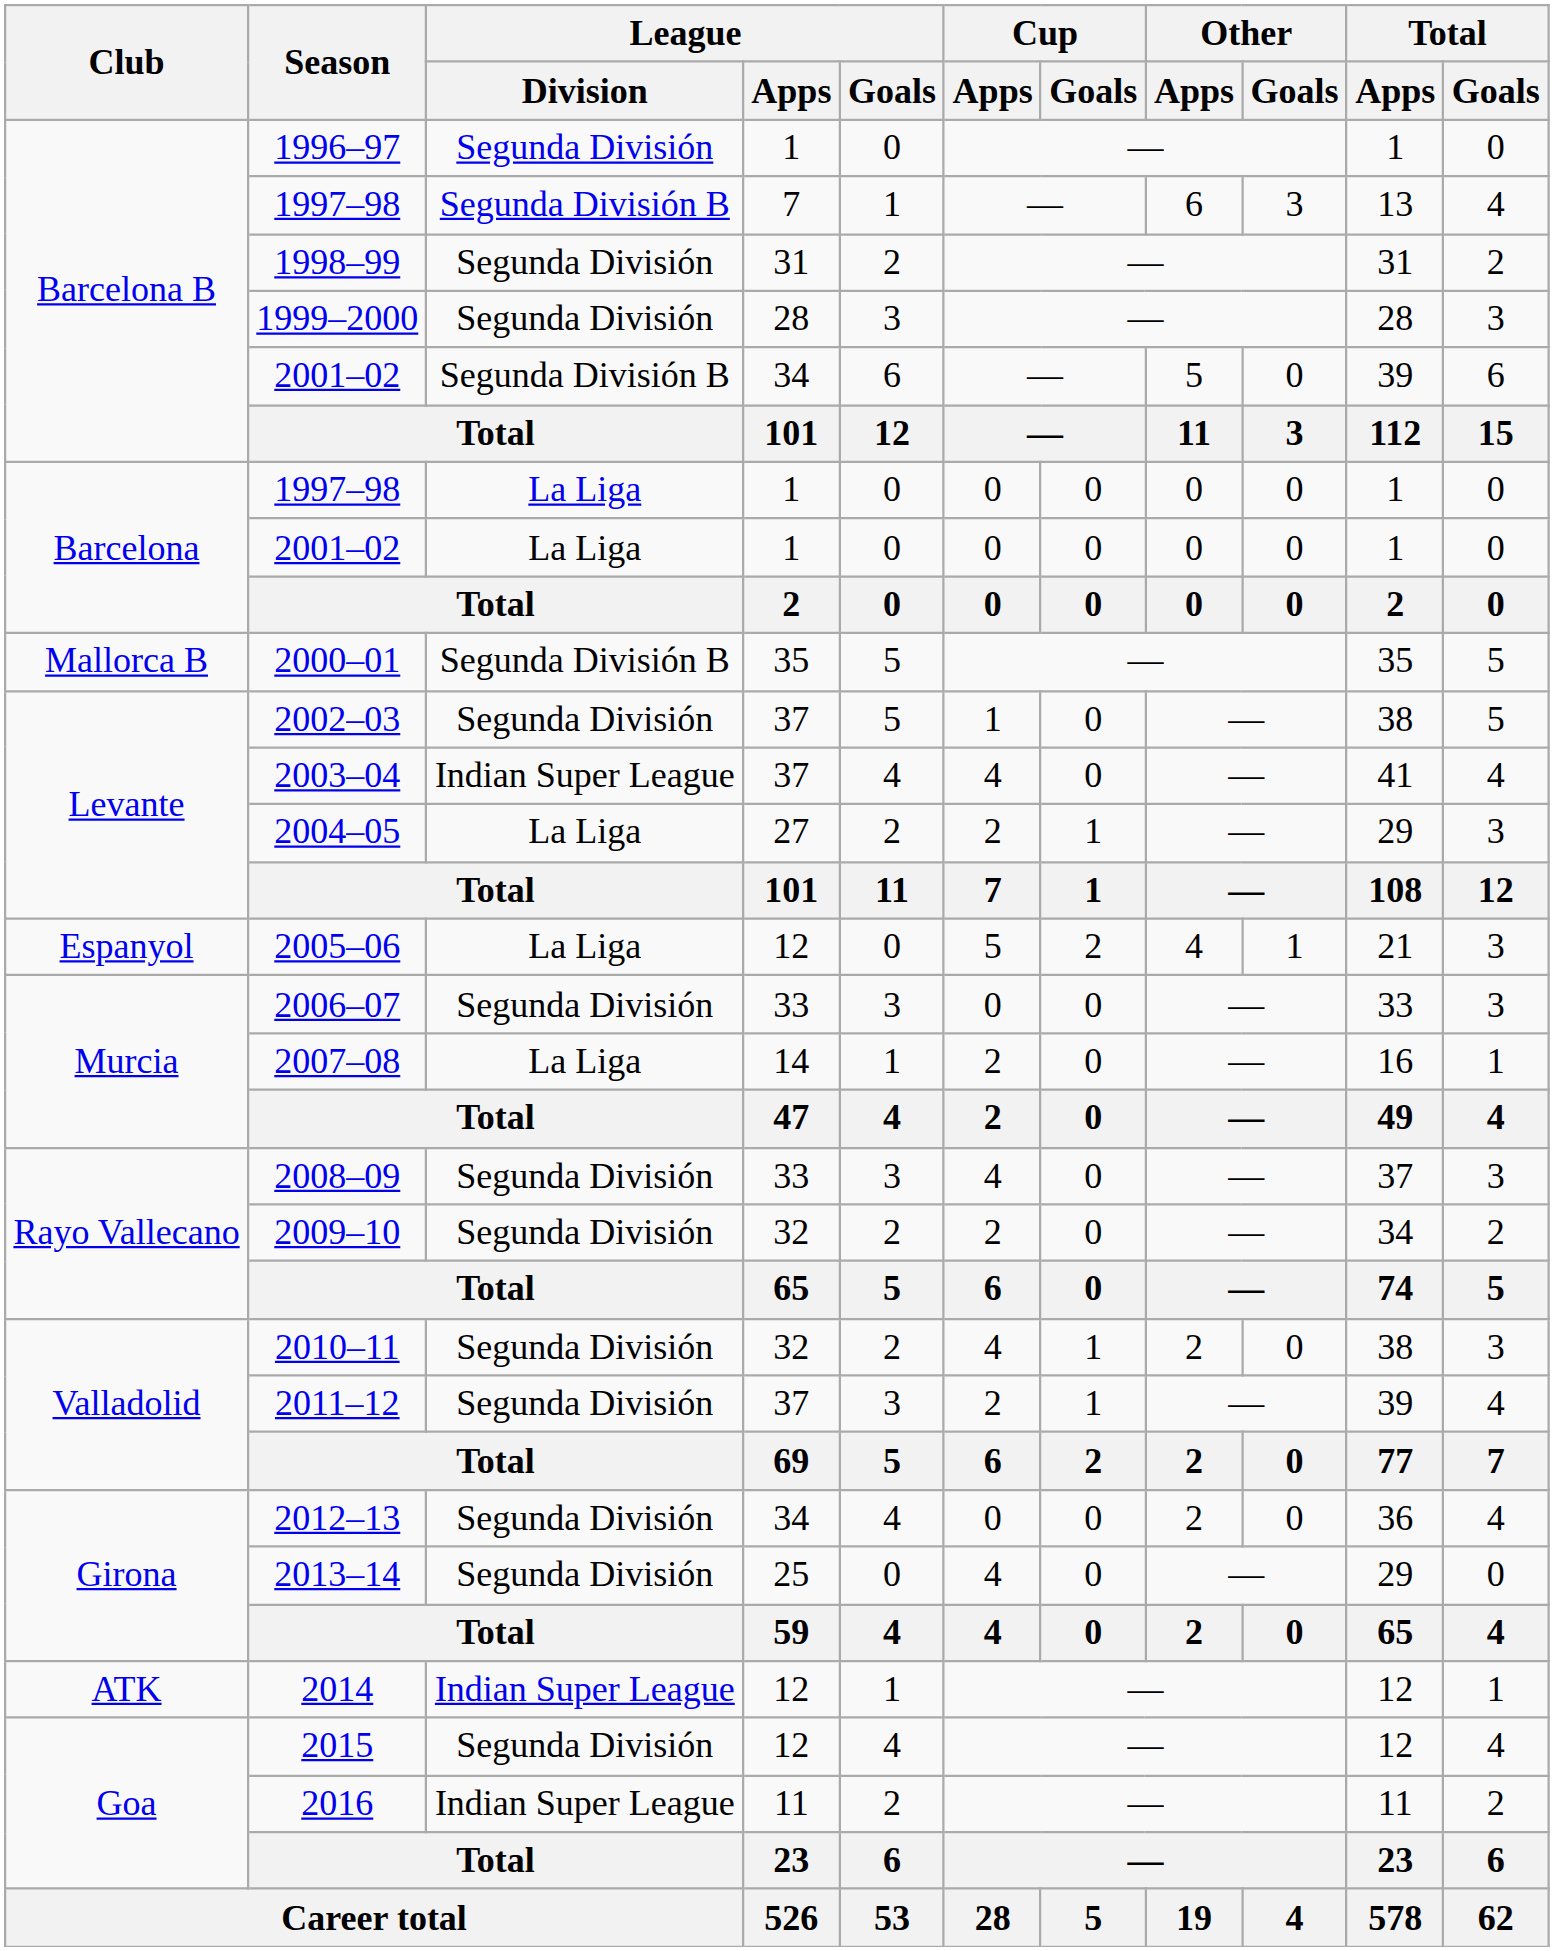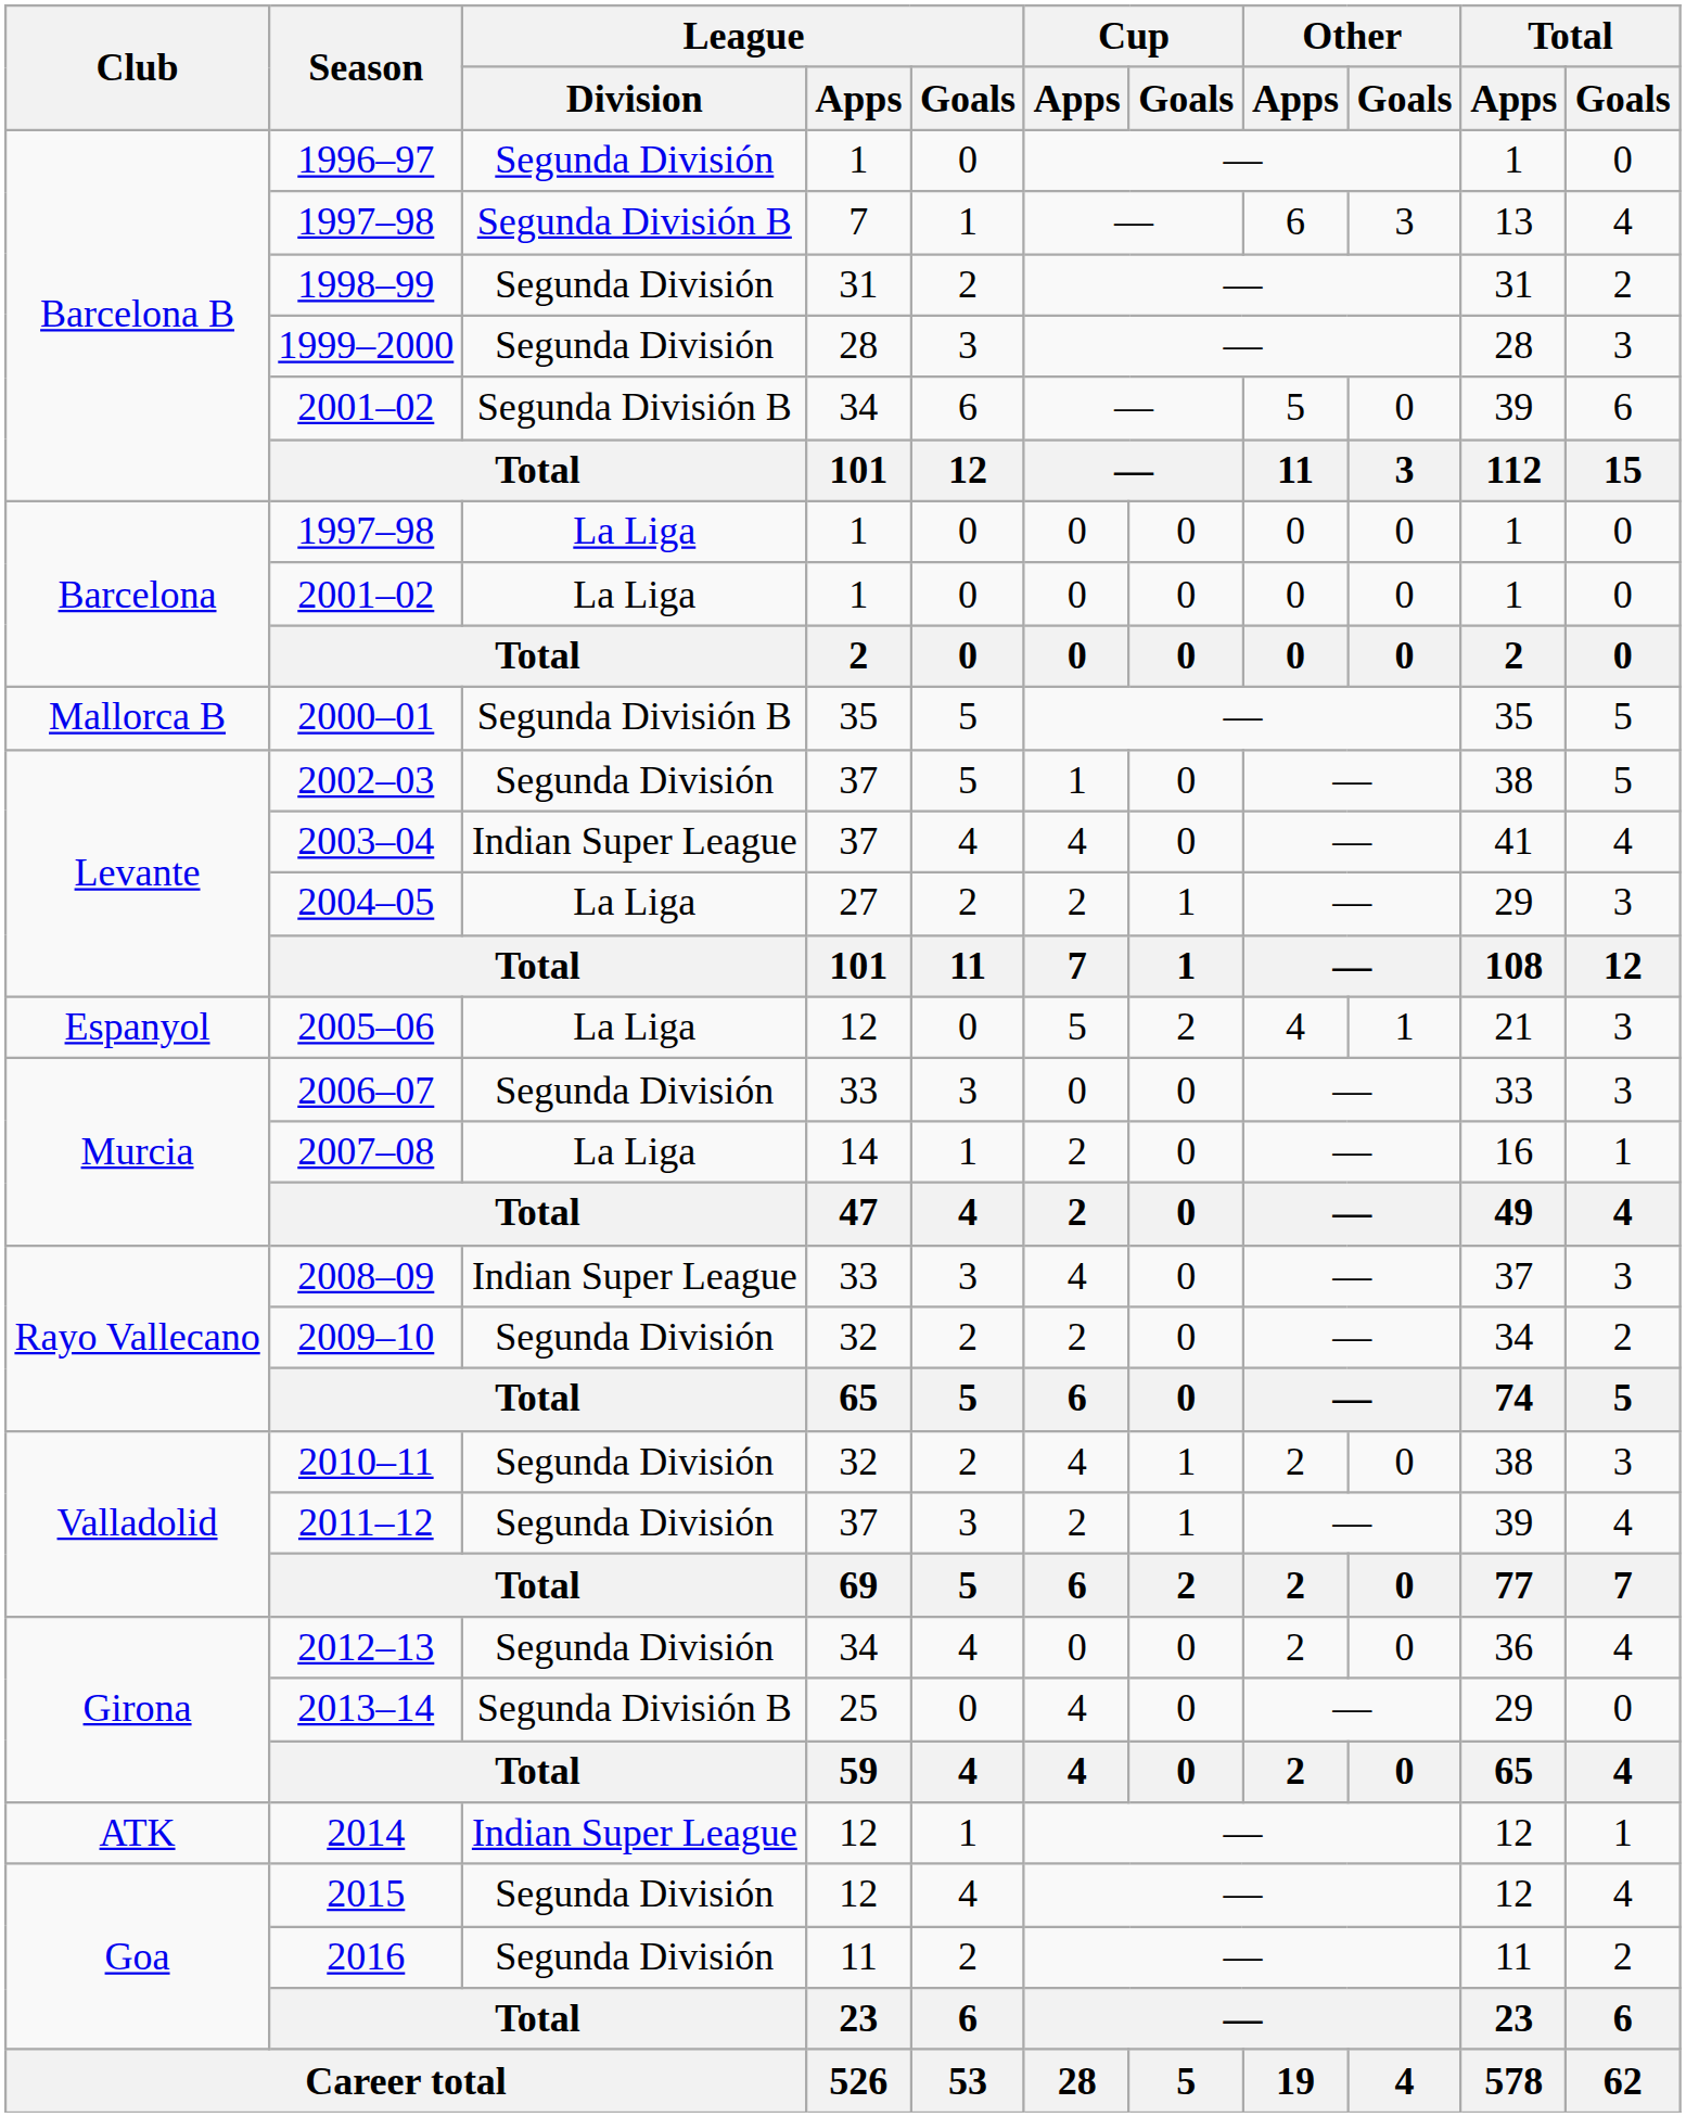 <table class="wikitable" style="text-align: center;">
 <tr>
 <th rowspan="2">Club</th>
 <th rowspan="2">Season</th>
 <th colspan="3">League</th>
 <th colspan="2">Cup</th>
 <th colspan="2">Other</th>
 <th colspan="2">Total</th>
 </tr>
 <tr>
 <th>Division</th>
 <th>Apps</th>
 <th>Goals</th>
 <th>Apps</th>
 <th>Goals</th>
 <th>Apps</th>
 <th>Goals</th>
 <th>Apps</th>
 <th>Goals</th>
 </tr>
 <tr>
 <td rowspan="6"><a href='#'>Barcelona B</a></td>
 <td><a href='#'>1996–97</a></td>
 <td><a href='#'>Segunda División</a></td>
 <td>1</td>
 <td>0</td>
 <td colspan="4">—</td>
 <td>1</td>
 <td>0</td>
 </tr>
 <tr>
 <td><a href='#'>1997–98</a></td>
 <td><a href='#'>Segunda División B</a></td>
 <td>7</td>
 <td>1</td>
 <td colspan="2">—</td>
 <td>6</td>
 <td>3</td>
 <td>13</td>
 <td>4</td>
 </tr>
 <tr>
 <td><a href='#'>1998–99</a></td>
 <td>Segunda División</td>
 <td>31</td>
 <td>2</td>
 <td colspan="4">—</td>
 <td>31</td>
 <td>2</td>
 </tr>
 <tr>
 <td><a href='#'>1999–2000</a></td>
 <td>Segunda División</td>
 <td>28</td>
 <td>3</td>
 <td colspan="4">—</td>
 <td>28</td>
 <td>3</td>
 </tr>
 <tr>
 <td><a href='#'>2001–02</a></td>
 <td>Segunda División B</td>
 <td>34</td>
 <td>6</td>
 <td colspan="2">—</td>
 <td>5</td>
 <td>0</td>
 <td>39</td>
 <td>6</td>
 </tr>
 <tr>
 <th colspan="2">Total</th>
 <th>101</th>
 <th>12</th>
 <th colspan="2">—</th>
 <th>11</th>
 <th>3</th>
 <th>112</th>
 <th>15</th>
 </tr>
 <tr>
 <td rowspan="3"><a href='#'>Barcelona</a></td>
 <td><a href='#'>1997–98</a></td>
 <td><a href='#'>La Liga</a></td>
 <td>1</td>
 <td>0</td>
 <td>0</td>
 <td>0</td>
 <td>0</td>
 <td>0</td>
 <td>1</td>
 <td>0</td>
 </tr>
 <tr>
 <td><a href='#'>2001–02</a></td>
 <td>La Liga</td>
 <td>1</td>
 <td>0</td>
 <td>0</td>
 <td>0</td>
 <td>0</td>
 <td>0</td>
 <td>1</td>
 <td>0</td>
 </tr>
 <tr>
 <th colspan="2">Total</th>
 <th>2</th>
 <th>0</th>
 <th>0</th>
 <th>0</th>
 <th>0</th>
 <th>0</th>
 <th>2</th>
 <th>0</th>
 </tr>
 <tr>
 <td rowspan="1"><a href='#'>Mallorca B</a></td>
 <td><a href='#'>2000–01</a></td>
 <td>Segunda División B</td>
 <td>35</td>
 <td>5</td>
 <td colspan="4">—</td>
 <td>35</td>
 <td>5</td>
 </tr>
 <tr>
 <td rowspan="4"><a href='#'>Levante</a></td>
 <td><a href='#'>2002–03</a></td>
 <td>Segunda División</td>
 <td>37</td>
 <td>5</td>
 <td>1</td>
 <td>0</td>
 <td colspan="2">—</td>
 <td>38</td>
 <td>5</td>
 </tr>
 <tr>
 <td><a href='#'>2003–04</a></td>
 <td>Indian Super League</td>
 <td>37</td>
 <td>4</td>
 <td>4</td>
 <td>0</td>
 <td colspan="2">—</td>
 <td>41</td>
 <td>4</td>
 </tr>
 <tr>
 <td><a href='#'>2004–05</a></td>
 <td>La Liga</td>
 <td>27</td>
 <td>2</td>
 <td>2</td>
 <td>1</td>
 <td colspan="2">—</td>
 <td>29</td>
 <td>3</td>
 </tr>
 <tr>
 <th colspan="2">Total</th>
 <th>101</th>
 <th>11</th>
 <th>7</th>
 <th>1</th>
 <th colspan="2">—</th>
 <th>108</th>
 <th>12</th>
 </tr>
 <tr>
 <td rowspan="1"><a href='#'>Espanyol</a></td>
 <td><a href='#'>2005–06</a></td>
 <td>La Liga</td>
 <td>12</td>
 <td>0</td>
 <td>5</td>
 <td>2</td>
 <td>4</td>
 <td>1</td>
 <td>21</td>
 <td>3</td>
 </tr>
 <tr>
 <td rowspan="3"><a href='#'>Murcia</a></td>
 <td><a href='#'>2006–07</a></td>
 <td>Segunda División</td>
 <td>33</td>
 <td>3</td>
 <td>0</td>
 <td>0</td>
 <td colspan="2">—</td>
 <td>33</td>
 <td>3</td>
 </tr>
 <tr>
 <td><a href='#'>2007–08</a></td>
 <td>La Liga</td>
 <td>14</td>
 <td>1</td>
 <td>2</td>
 <td>0</td>
 <td colspan="2">—</td>
 <td>16</td>
 <td>1</td>
 </tr>
 <tr>
 <th colspan="2">Total</th>
 <th>47</th>
 <th>4</th>
 <th>2</th>
 <th>0</th>
 <th colspan="2">—</th>
 <th>49</th>
 <th>4</th>
 </tr>
 <tr>
 <td rowspan="3"><a href='#'>Rayo Vallecano</a></td>
 <td><a href='#'>2008–09</a></td>
-<td>Segunda División</td>
+<td>Indian Super League</td>
 <td>33</td>
 <td>3</td>
 <td>4</td>
 <td>0</td>
 <td colspan="2">—</td>
 <td>37</td>
 <td>3</td>
 </tr>
 <tr>
 <td><a href='#'>2009–10</a></td>
 <td>Segunda División</td>
 <td>32</td>
 <td>2</td>
 <td>2</td>
 <td>0</td>
 <td colspan="2">—</td>
 <td>34</td>
 <td>2</td>
 </tr>
 <tr>
 <th colspan="2">Total</th>
 <th>65</th>
 <th>5</th>
 <th>6</th>
 <th>0</th>
 <th colspan="2">—</th>
 <th>74</th>
 <th>5</th>
 </tr>
 <tr>
 <td rowspan="3"><a href='#'>Valladolid</a></td>
 <td><a href='#'>2010–11</a></td>
 <td>Segunda División</td>
 <td>32</td>
 <td>2</td>
 <td>4</td>
 <td>1</td>
 <td>2</td>
 <td>0</td>
 <td>38</td>
 <td>3</td>
 </tr>
 <tr>
 <td><a href='#'>2011–12</a></td>
 <td>Segunda División</td>
 <td>37</td>
 <td>3</td>
 <td>2</td>
 <td>1</td>
 <td colspan="2">—</td>
 <td>39</td>
 <td>4</td>
 </tr>
 <tr>
 <th colspan="2">Total</th>
 <th>69</th>
 <th>5</th>
 <th>6</th>
 <th>2</th>
 <th>2</th>
 <th>0</th>
 <th>77</th>
 <th>7</th>
 </tr>
 <tr>
 <td rowspan="3"><a href='#'>Girona</a></td>
 <td><a href='#'>2012–13</a></td>
 <td>Segunda División</td>
 <td>34</td>
 <td>4</td>
 <td>0</td>
 <td>0</td>
 <td>2</td>
 <td>0</td>
 <td>36</td>
 <td>4</td>
 </tr>
 <tr>
 <td><a href='#'>2013–14</a></td>
-<td>Segunda División</td>
+<td>Segunda División B</td>
 <td>25</td>
 <td>0</td>
 <td>4</td>
 <td>0</td>
 <td colspan="2">—</td>
 <td>29</td>
 <td>0</td>
 </tr>
 <tr>
 <th colspan="2">Total</th>
 <th>59</th>
 <th>4</th>
 <th>4</th>
 <th>0</th>
 <th>2</th>
 <th>0</th>
 <th>65</th>
 <th>4</th>
 </tr>
 <tr>
 <td rowspan="1"><a href='#'>ATK</a></td>
 <td><a href='#'>2014</a></td>
 <td><a href='#'>Indian Super League</a></td>
 <td>12</td>
 <td>1</td>
 <td colspan="4">—</td>
 <td>12</td>
 <td>1</td>
 </tr>
 <tr>
 <td rowspan="3"><a href='#'>Goa</a></td>
 <td><a href='#'>2015</a></td>
 <td>Segunda División</td>
 <td>12</td>
 <td>4</td>
 <td colspan="4">—</td>
 <td>12</td>
 <td>4</td>
 </tr>
 <tr>
 <td><a href='#'>2016</a></td>
-<td>Indian Super League</td>
+<td>Segunda División</td>
 <td>11</td>
 <td>2</td>
 <td colspan="4">—</td>
 <td>11</td>
 <td>2</td>
 </tr>
 <tr>
 <th colspan="2">Total</th>
 <th>23</th>
 <th>6</th>
 <th colspan="4">—</th>
 <th>23</th>
 <th>6</th>
 </tr>
 <tr>
 <th colspan="3">Career total</th>
 <th>526</th>
 <th>53</th>
 <th>28</th>
 <th>5</th>
 <th>19</th>
 <th>4</th>
 <th>578</th>
 <th>62</th>
 </tr>
 </table>
